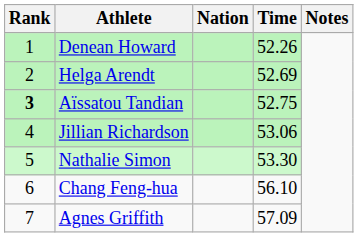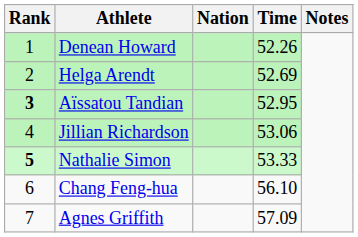 <table class="wikitable sortable" style="text-align:center">
 <tr>
 <th>Rank</th>
 <th>Athlete</th>
 <th>Nation</th>
 <th>Time</th>
 <th>Notes</th>
 </tr>
 <tr style="background:#bbf3bb;">
 <td>1</td>
 <td align=left><a href='#'>Denean Howard</a></td>
 <td align=left></td>
 <td>52.26</td>
 </tr>
 <tr style="background:#bbf3bb;">
 <td>2</td>
 <td align=left><a href='#'>Helga Arendt</a></td>
 <td align=left></td>
 <td>52.69</td>
 </tr>
 <tr style="background:#bbf3bb;">
 <td><strong>3</strong></td>
 <td align=left><a href='#'>Aïssatou Tandian</a></td>
 <td align=left></td>
-<td>52.75</td>
+<td>52.95</td>
 </tr>
 <tr style="background:#bbf3bb;">
 <td>4</td>
 <td align=left><a href='#'>Jillian Richardson</a></td>
 <td align=left></td>
 <td>53.06</td>
 </tr>
 <tr style="background:#ccf9cc;">
-<td>5</td>
+<td><strong>5</strong></td>
 <td align=left><a href='#'>Nathalie Simon</a></td>
 <td align=left></td>
-<td>53.30</td>
+<td>53.33</td>
 </tr>
 <tr>
 <td>6</td>
 <td align=left><a href='#'>Chang Feng-hua</a></td>
 <td align=left></td>
 <td>56.10</td>
 </tr>
 <tr>
 <td>7</td>
 <td align=left><a href='#'>Agnes Griffith</a></td>
 <td align=left></td>
 <td>57.09</td>
 </tr>
 </table>
